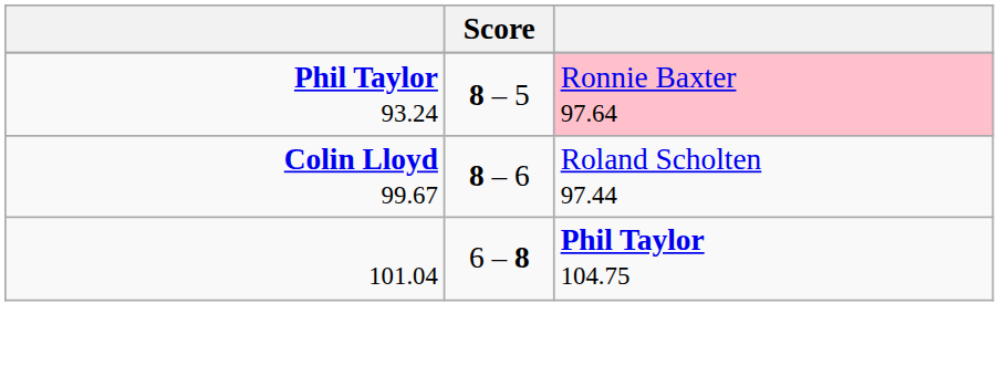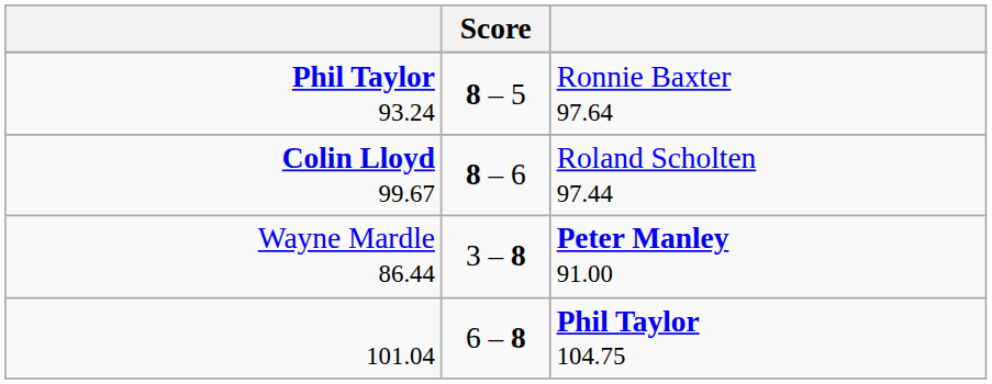 <table class=wikitable style="text-align:center">
 <tr>
 <th width=225></th>
 <th width=50>Score</th>
 <th width=225></th>
 </tr>
 <tr align=center>
 </tr>
 <tr align=left>
 <td align=right><strong><a href='#'>Phil Taylor</a></strong> <br> <small><span>93.24</span></small></td>
 <td align=center><strong>8</strong> – 5</td>
-<td style="background: pink;"> <a href='#'>Ronnie Baxter</a><br> <small><span>97.64</span></small></td>
+<td> <a href='#'>Ronnie Baxter</a><br> <small><span>97.64</span></small></td>
 </tr>
 <tr align=left>
 <td align=right><strong><a href='#'>Colin Lloyd</a></strong> <br> <small><span>99.67</span></small></td>
 <td align=center><strong>8</strong> – 6</td>
 <td> <a href='#'>Roland Scholten</a><br> <small><span>97.44</span></small></td>
 </tr>
 <tr align=left>
+<td align=right><a href='#'>Wayne Mardle</a> <br> <small><span>86.44</span></small></td>
+<td align=center>3 – <strong>8</strong></td>
+<td> <strong><a href='#'>Peter Manley</a></strong><br> <small><span>91.00</span></small></td>
+</tr>
+<tr align=left>
 <td align=right><br> <small><span>101.04</span></small></td>
 <td align=center>6 – <strong>8</strong></td>
 <td> <strong><a href='#'>Phil Taylor</a></strong><br> <small><span>104.75</span></small></td>
 </tr>
 </table>
